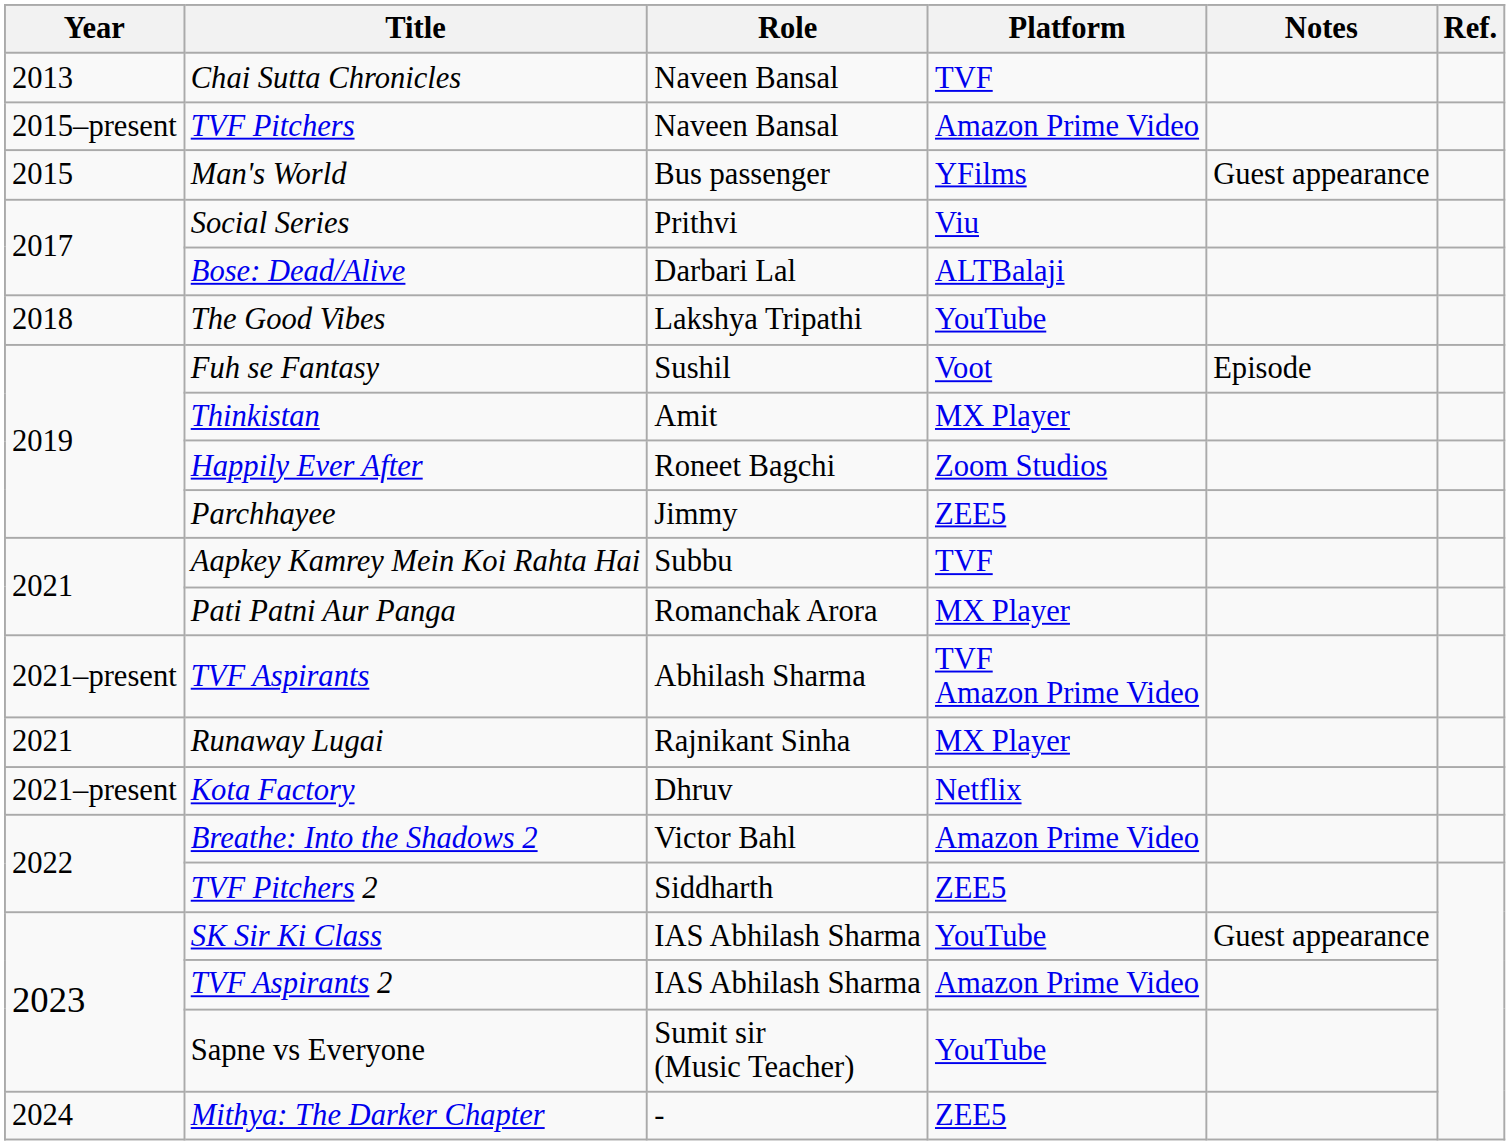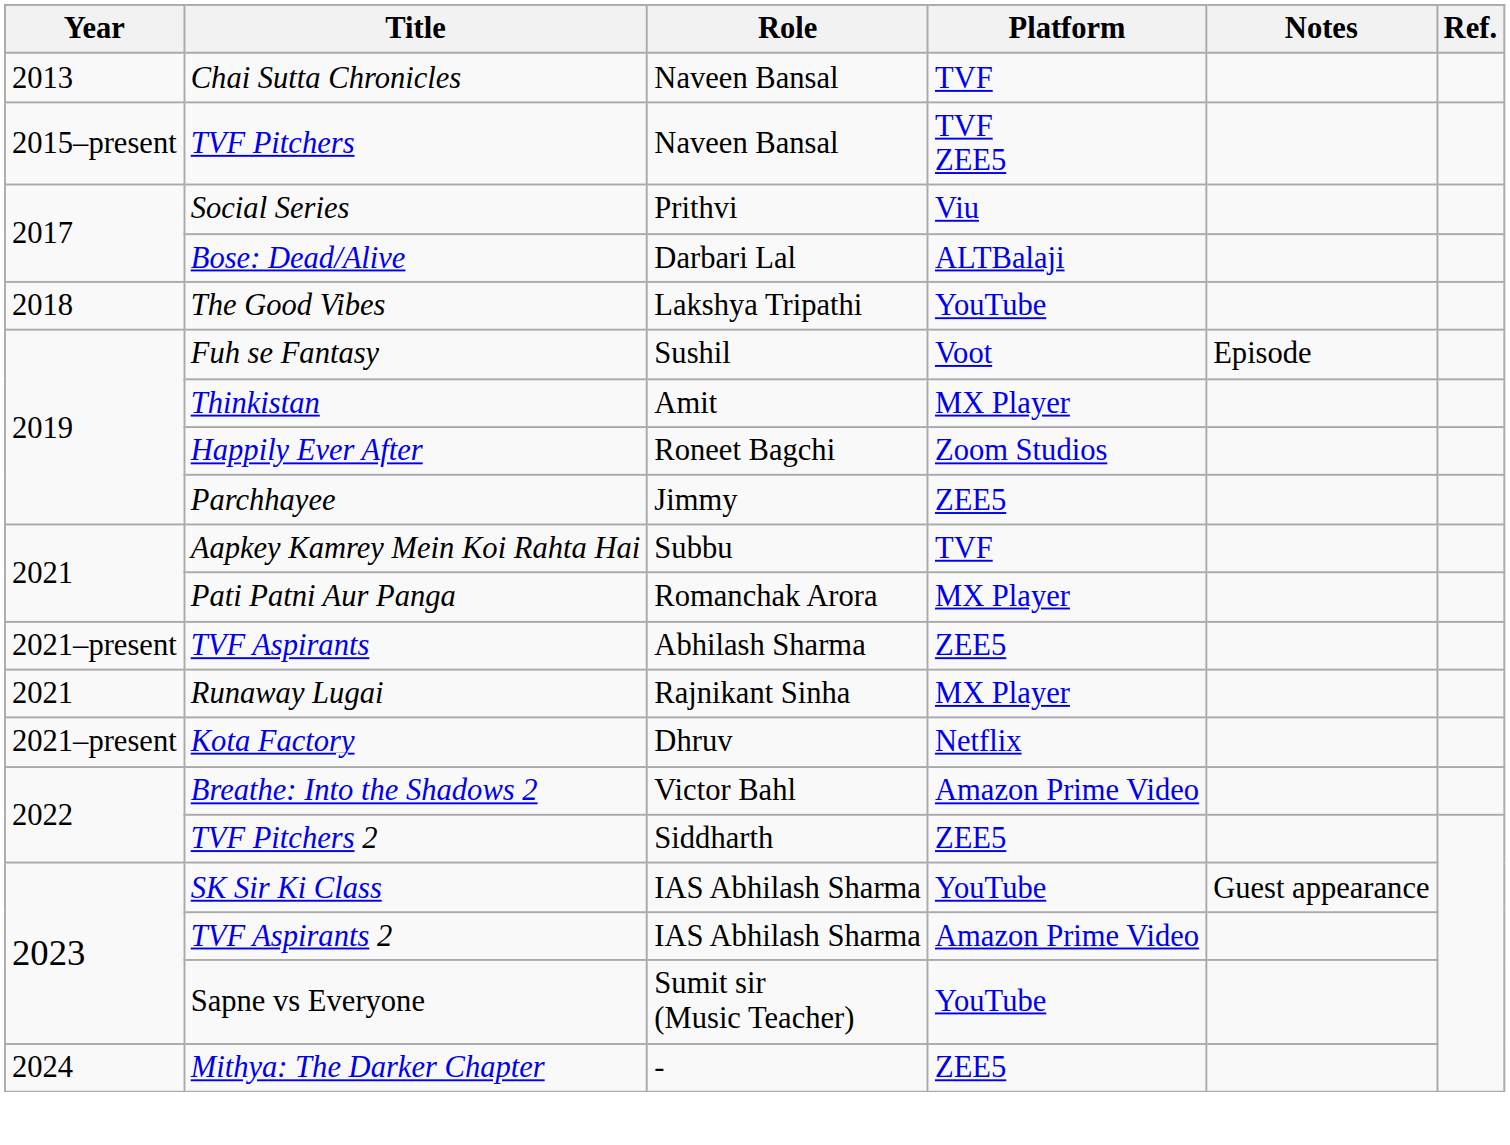 <table class="wikitable sortable plainrowheaders">
 <tr style="background:#ccc; text-align:center;">
 <th>Year</th>
 <th>Title</th>
 <th>Role</th>
 <th>Platform</th>
 <th>Notes</th>
 <th>Ref.</th>
 </tr>
 <tr>
 <td>2013</td>
 <td><em>Chai Sutta Chronicles</em></td>
 <td>Naveen Bansal</td>
 <td><a href='#'>TVF</a></td>
 <td></td>
 </tr>
 <tr>
 <td>2015–present</td>
 <td><em><a href='#'>TVF Pitchers</a></em></td>
 <td>Naveen Bansal</td>
-<td><a href='#'>Amazon Prime Video</a></td>
+<td><a href='#'>TVF</a><br><a href='#'>ZEE5</a></td>
 <td></td>
-<td></td>
-</tr>
-<tr>
-<td>2015</td>
-<td><em>Man's World</em></td>
-<td>Bus passenger</td>
-<td><a href='#'>YFilms</a></td>
-<td>Guest appearance</td>
 <td></td>
 </tr>
 <tr>
 <td rowspan="2">2017</td>
 <td><em>Social Series</em></td>
 <td>Prithvi</td>
 <td><a href='#'>Viu</a></td>
 <td></td>
 <td></td>
 </tr>
 <tr>
 <td><em><a href='#'>Bose: Dead/Alive</a></em></td>
 <td>Darbari Lal</td>
 <td><a href='#'>ALTBalaji</a></td>
 <td></td>
 <td></td>
 </tr>
 <tr>
 <td>2018</td>
 <td><em>The Good Vibes</em></td>
 <td>Lakshya Tripathi</td>
 <td><a href='#'>YouTube</a></td>
 <td></td>
 <td></td>
 </tr>
 <tr>
 <td rowspan="4">2019</td>
 <td><em>Fuh se Fantasy</em></td>
 <td>Sushil</td>
 <td><a href='#'>Voot</a></td>
 <td>Episode</td>
 <td></td>
 </tr>
 <tr>
 <td><em><a href='#'>Thinkistan</a></em></td>
 <td>Amit</td>
 <td><a href='#'>MX Player</a></td>
 <td></td>
 <td></td>
 </tr>
 <tr>
 <td><em><a href='#'>Happily Ever After</a></em></td>
 <td>Roneet Bagchi</td>
 <td><a href='#'>Zoom Studios</a></td>
 <td></td>
 <td></td>
 </tr>
 <tr>
 <td><em>Parchhayee</em></td>
 <td>Jimmy</td>
 <td><a href='#'>ZEE5</a></td>
 <td></td>
 <td></td>
 </tr>
 <tr>
 <td rowspan="2">2021</td>
 <td><em>Aapkey Kamrey Mein Koi Rahta Hai</em></td>
 <td>Subbu</td>
 <td><a href='#'>TVF</a></td>
 <td></td>
 <td></td>
 </tr>
 <tr>
 <td><em>Pati Patni Aur Panga</em></td>
 <td>Romanchak Arora</td>
 <td><a href='#'>MX Player</a></td>
 <td></td>
 <td></td>
 </tr>
 <tr>
 <td>2021–present</td>
 <td><em><a href='#'>TVF Aspirants</a></em></td>
 <td>Abhilash Sharma</td>
-<td><a href='#'>TVF</a><br><a href='#'>Amazon Prime Video</a></td>
+<td><a href='#'>ZEE5</a></td>
 <td></td>
 <td></td>
 </tr>
 <tr>
 <td>2021</td>
 <td><em>Runaway Lugai</em></td>
 <td>Rajnikant Sinha</td>
 <td><a href='#'>MX Player</a></td>
 <td></td>
 </tr>
 <tr>
 <td>2021–present</td>
 <td><em><a href='#'>Kota Factory</a></em></td>
 <td>Dhruv</td>
 <td><a href='#'>Netflix</a></td>
 <td></td>
 <td></td>
 </tr>
 <tr>
 <td rowspan="2">2022</td>
 <td><em><a href='#'>Breathe: Into the Shadows 2</a></em></td>
 <td>Victor Bahl</td>
 <td><a href='#'>Amazon Prime Video</a></td>
 <td></td>
 <td></td>
 </tr>
 <tr>
 <td><em><a href='#'>TVF Pitchers</a> 2</em></td>
 <td>Siddharth</td>
 <td><a href='#'>ZEE5</a></td>
 <td></td>
 </tr>
 <tr>
 <td rowspan="3"><big>2023</big></td>
 <td><em><a href='#'>SK Sir Ki Class</a></em></td>
 <td>IAS Abhilash Sharma</td>
 <td><a href='#'>YouTube</a></td>
 <td>Guest appearance</td>
 </tr>
 <tr>
 <td><em><a href='#'>TVF Aspirants</a> 2</em></td>
 <td>IAS Abhilash Sharma</td>
 <td><a href='#'>Amazon Prime Video</a></td>
 <td></td>
 </tr>
 <tr>
 <td>Sapne vs Everyone</td>
 <td>Sumit sir<br>(Music Teacher)</td>
 <td><a href='#'>YouTube</a></td>
 <td></td>
 </tr>
 <tr>
 <td>2024</td>
 <td><em><a href='#'>Mithya: The Darker Chapter</a></em></td>
 <td>-</td>
 <td><a href='#'>ZEE5</a></td>
 <td></td>
 </tr>
 </table>
